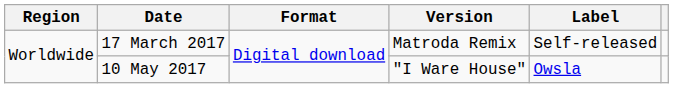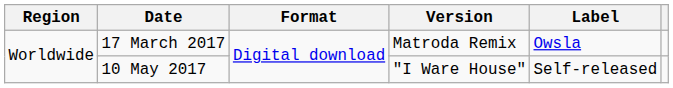 <table class="wikitable plainrowheaders">
 <tr>
 <th>Region</th>
 <th>Date</th>
 <th>Format</th>
 <th>Version</th>
 <th>Label</th>
 <th></th>
 </tr>
 <tr>
 <td rowspan="2" scope="row">Worldwide</td>
 <td>17 March 2017</td>
 <td rowspan="2"><a href='#'>Digital download</a></td>
 <td>Matroda Remix</td>
-<td>Self-released</td>
+<td><a href='#'>Owsla</a></td>
 <td></td>
 </tr>
 <tr>
 <td>10 May 2017</td>
 <td>"I Ware House"</td>
-<td><a href='#'>Owsla</a></td>
+<td>Self-released</td>
 <td></td>
 </tr>
 </table>
